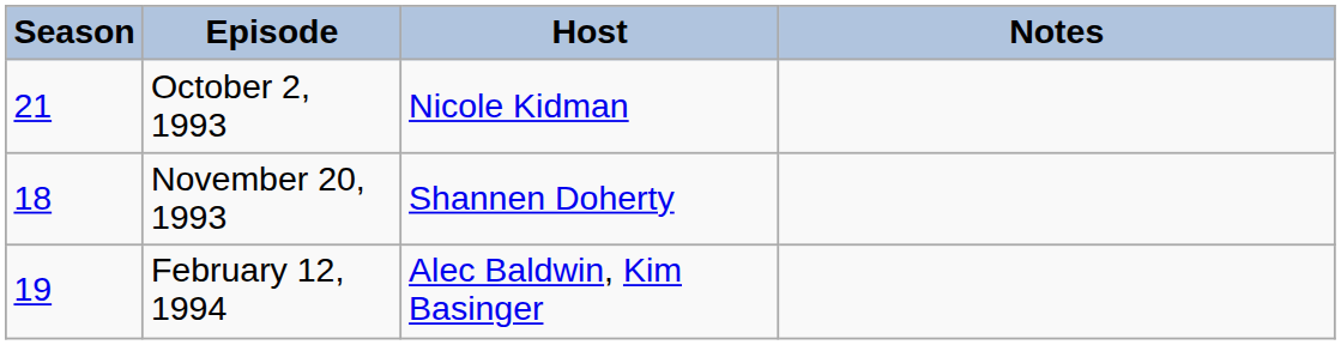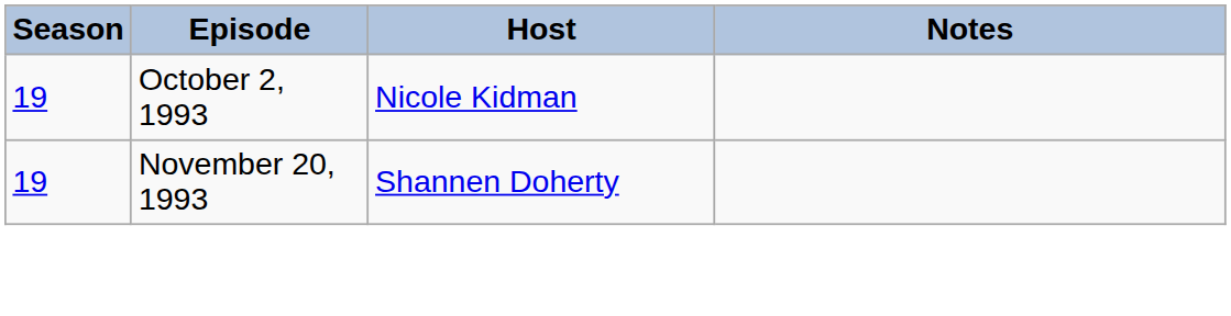 <table class="wikitable" style="width:100%;">
 <tr>
 <th style="background:#B0C4DE;" width="5%">Season</th>
 <th style="background:#B0C4DE;" width="20%">Episode</th>
 <th style="background:#B0C4DE;" width="30%">Host</th>
 <th style="background:#B0C4DE;" width="45%">Notes</th>
 </tr>
 <tr>
-<td><a href='#'>21</a></td>
+<td><a href='#'>19</a></td>
 <td>October 2, 1993</td>
 <td><a href='#'>Nicole Kidman</a></td>
 <td></td>
 </tr>
 <tr>
-<td><a href='#'>18</a></td>
+<td><a href='#'>19</a></td>
 <td>November 20, 1993</td>
 <td><a href='#'>Shannen Doherty</a></td>
 <td></td>
 </tr>
-<tr>
-<td><a href='#'>19</a></td>
-<td>February 12, 1994</td>
-<td><a href='#'>Alec Baldwin</a>, <a href='#'>Kim Basinger</a></td>
-<td></td>
-</tr>
 </table>
